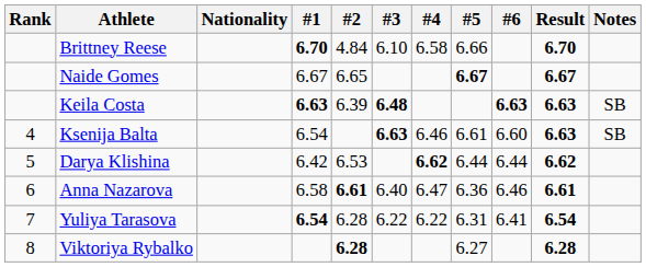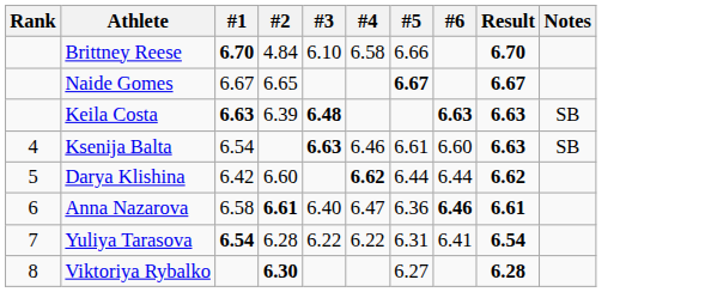 <table class="wikitable sortable" style="text-align:center">
 <tr>
 <th>Rank</th>
 <th>Athlete</th>
-<th>Nationality</th>
 <th>#1</th>
 <th>#2</th>
 <th>#3</th>
 <th>#4</th>
 <th>#5</th>
 <th>#6</th>
 <th>Result</th>
 <th>Notes</th>
 </tr>
 <tr>
 <td></td>
 <td align=left><a href='#'>Brittney Reese</a></td>
-<td align=left></td>
 <td><strong>6.70</strong></td>
 <td>4.84</td>
 <td>6.10</td>
 <td>6.58</td>
 <td>6.66</td>
 <td></td>
 <td><strong>6.70</strong></td>
 <td></td>
 </tr>
 <tr>
 <td></td>
 <td align=left><a href='#'>Naide Gomes</a></td>
-<td align=left></td>
 <td>6.67</td>
 <td>6.65</td>
 <td></td>
 <td></td>
 <td><strong>6.67</strong></td>
 <td></td>
 <td><strong>6.67</strong></td>
 <td></td>
 </tr>
 <tr>
 <td></td>
 <td align=left><a href='#'>Keila Costa</a></td>
-<td align=left></td>
 <td><strong>6.63</strong></td>
 <td>6.39</td>
 <td><strong>6.48</strong></td>
 <td></td>
 <td></td>
 <td><strong>6.63</strong></td>
 <td><strong>6.63</strong></td>
 <td>SB</td>
 </tr>
 <tr>
 <td>4</td>
 <td align=left><a href='#'>Ksenija Balta</a></td>
-<td align=left></td>
 <td>6.54</td>
 <td></td>
 <td><strong>6.63</strong></td>
 <td>6.46</td>
 <td>6.61</td>
 <td>6.60</td>
 <td><strong>6.63</strong></td>
 <td>SB</td>
 </tr>
 <tr>
 <td>5</td>
 <td align=left><a href='#'>Darya Klishina</a></td>
-<td align=left></td>
 <td>6.42</td>
-<td>6.53</td>
+<td>6.60</td>
 <td></td>
 <td><strong>6.62</strong></td>
 <td>6.44</td>
 <td>6.44</td>
 <td><strong>6.62</strong></td>
 <td></td>
 </tr>
 <tr>
 <td>6</td>
 <td align=left><a href='#'>Anna Nazarova</a></td>
-<td align=left></td>
 <td>6.58</td>
 <td><strong>6.61</strong></td>
 <td>6.40</td>
 <td>6.47</td>
 <td>6.36</td>
-<td>6.46</td>
+<td><strong>6.46</strong></td>
 <td><strong>6.61</strong></td>
 <td></td>
 </tr>
 <tr>
 <td>7</td>
 <td align=left><a href='#'>Yuliya Tarasova</a></td>
-<td align=left></td>
 <td><strong>6.54</strong></td>
 <td>6.28</td>
 <td>6.22</td>
 <td>6.22</td>
 <td>6.31</td>
 <td>6.41</td>
 <td><strong>6.54</strong></td>
 <td></td>
 </tr>
 <tr>
 <td>8</td>
 <td align=left><a href='#'>Viktoriya Rybalko</a></td>
-<td align=left></td>
 <td></td>
-<td><strong>6.28</strong></td>
+<td><strong>6.30</strong></td>
 <td></td>
 <td></td>
 <td>6.27</td>
 <td></td>
 <td><strong>6.28</strong></td>
 <td></td>
 </tr>
 </table>
